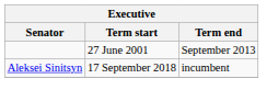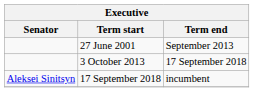 <table class="wikitable sortable">
 <tr>
 <th colspan=3>Executive</th>
 </tr>
 <tr>
 <th>Senator</th>
 <th>Term start</th>
 <th>Term end</th>
 </tr>
 <tr>
 <td></td>
 <td>27 June 2001</td>
 <td>September 2013</td>
 </tr>
 <tr>
+<td></td>
+<td>3 October 2013</td>
+<td>17 September 2018</td>
+</tr>
+<tr>
 <td><a href='#'>Aleksei Sinitsyn</a></td>
 <td>17 September 2018</td>
 <td>incumbent</td>
 </tr>
 <tr>
 </tr>
 </table>
